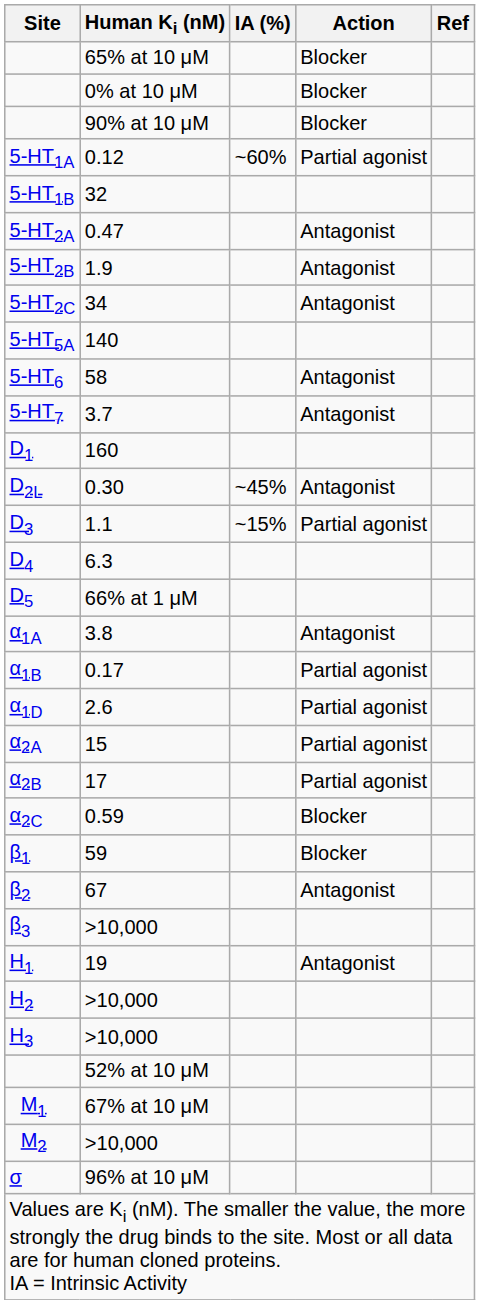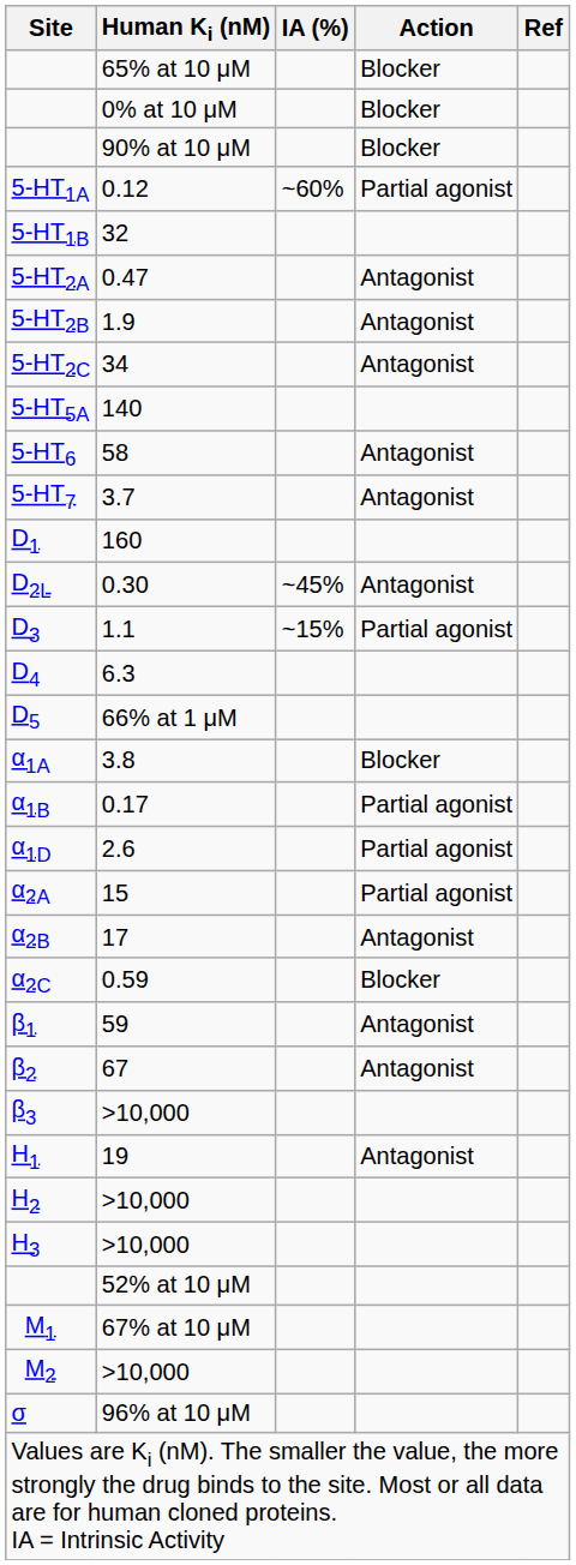 <table class="wikitable floatright" style="font-size:small;">
 <tr>
 <th>Site</th>
 <th>Human K<sub>i</sub> (nM)</th>
 <th>IA (%)</th>
 <th>Action</th>
 <th>Ref</th>
 </tr>
 <tr>
 <td></td>
 <td>65% at 10 μM</td>
 <td></td>
 <td>Blocker</td>
 <td></td>
 </tr>
 <tr>
 <td></td>
 <td>0% at 10 μM</td>
 <td></td>
 <td>Blocker</td>
 <td></td>
 </tr>
 <tr>
 <td></td>
 <td>90% at 10 μM</td>
 <td></td>
 <td>Blocker</td>
 <td></td>
 </tr>
 <tr>
 <td><a href='#'>5-HT<sub>1A</sub></a></td>
 <td>0.12</td>
 <td>~60%</td>
 <td>Partial agonist</td>
 <td></td>
 </tr>
 <tr>
 <td><a href='#'>5-HT<sub>1B</sub></a></td>
 <td>32</td>
 <td></td>
 <td></td>
 <td></td>
 </tr>
 <tr>
 <td><a href='#'>5-HT<sub>2A</sub></a></td>
 <td>0.47</td>
 <td></td>
 <td>Antagonist</td>
 <td></td>
 </tr>
 <tr>
 <td><a href='#'>5-HT<sub>2B</sub></a></td>
 <td>1.9</td>
 <td></td>
 <td>Antagonist</td>
 <td></td>
 </tr>
 <tr>
 <td><a href='#'>5-HT<sub>2C</sub></a></td>
 <td>34</td>
 <td></td>
 <td>Antagonist</td>
 <td></td>
 </tr>
 <tr>
 <td><a href='#'>5-HT<sub>5A</sub></a></td>
 <td>140</td>
 <td></td>
 <td></td>
 <td></td>
 </tr>
 <tr>
 <td><a href='#'>5-HT<sub>6</sub></a></td>
 <td>58</td>
 <td></td>
 <td>Antagonist</td>
 <td></td>
 </tr>
 <tr>
 <td><a href='#'>5-HT<sub>7</sub></a></td>
 <td>3.7</td>
 <td></td>
 <td>Antagonist</td>
 <td></td>
 </tr>
 <tr>
 <td><a href='#'>D<sub>1</sub></a></td>
 <td>160</td>
 <td></td>
 <td></td>
 <td></td>
 </tr>
 <tr>
 <td><a href='#'>D<sub>2L</sub></a></td>
 <td>0.30</td>
 <td>~45%</td>
 <td>Antagonist</td>
 <td></td>
 </tr>
 <tr>
 <td><a href='#'>D<sub>3</sub></a></td>
 <td>1.1</td>
 <td>~15%</td>
 <td>Partial agonist</td>
 <td></td>
 </tr>
 <tr>
 <td><a href='#'>D<sub>4</sub></a></td>
 <td>6.3</td>
 <td></td>
 <td></td>
 <td></td>
 </tr>
 <tr>
 <td><a href='#'>D<sub>5</sub></a></td>
 <td>66% at 1 μM</td>
 <td></td>
 <td></td>
 <td></td>
 </tr>
 <tr>
 <td><a href='#'>α<sub>1A</sub></a></td>
 <td>3.8</td>
 <td></td>
-<td>Antagonist</td>
+<td>Blocker</td>
 <td></td>
 </tr>
 <tr>
 <td><a href='#'>α<sub>1B</sub></a></td>
 <td>0.17</td>
 <td></td>
 <td>Partial agonist</td>
 <td></td>
 </tr>
 <tr>
 <td><a href='#'>α<sub>1D</sub></a></td>
 <td>2.6</td>
 <td></td>
 <td>Partial agonist</td>
 <td></td>
 </tr>
 <tr>
 <td><a href='#'>α<sub>2A</sub></a></td>
 <td>15</td>
 <td></td>
 <td>Partial agonist</td>
 <td></td>
 </tr>
 <tr>
 <td><a href='#'>α<sub>2B</sub></a></td>
 <td>17</td>
 <td></td>
-<td>Partial agonist</td>
+<td>Antagonist</td>
 <td></td>
 </tr>
 <tr>
 <td><a href='#'>α<sub>2C</sub></a></td>
 <td>0.59</td>
 <td></td>
 <td>Blocker</td>
 <td></td>
 </tr>
 <tr>
 <td><a href='#'>β<sub>1</sub></a></td>
 <td>59</td>
 <td></td>
-<td>Blocker</td>
+<td>Antagonist</td>
 <td></td>
 </tr>
 <tr>
 <td><a href='#'>β<sub>2</sub></a></td>
 <td>67</td>
 <td></td>
 <td>Antagonist</td>
 <td></td>
 </tr>
 <tr>
 <td><a href='#'>β<sub>3</sub></a></td>
 <td>>10,000</td>
 <td></td>
 <td></td>
 <td></td>
 </tr>
 <tr>
 <td><a href='#'>H<sub>1</sub></a></td>
 <td>19</td>
 <td></td>
 <td>Antagonist</td>
 <td></td>
 </tr>
 <tr>
 <td><a href='#'>H<sub>2</sub></a></td>
 <td>>10,000</td>
 <td></td>
 <td></td>
 <td></td>
 </tr>
 <tr>
 <td><a href='#'>H<sub>3</sub></a></td>
 <td>>10,000</td>
 <td></td>
 <td></td>
 <td></td>
 </tr>
 <tr>
 <td></td>
 <td>52% at 10 μM</td>
 <td></td>
 <td></td>
 <td></td>
 </tr>
 <tr>
 <td>  <a href='#'>M<sub>1</sub></a></td>
 <td>67% at 10 μM</td>
 <td></td>
 <td></td>
 <td></td>
 </tr>
 <tr>
 <td>  <a href='#'>M<sub>2</sub></a></td>
 <td>>10,000</td>
 <td></td>
 <td></td>
 <td></td>
 </tr>
 <tr>
 <td><a href='#'>σ</a></td>
 <td>96% at 10 μM</td>
 <td></td>
 <td></td>
 <td></td>
 </tr>
 <tr class="sortbottom">
 <td colspan="5" style="width: 1px;">Values are K<sub>i</sub> (nM). The smaller the value, the more strongly the drug binds to the site. Most or all data are for human cloned proteins.<br>IA = Intrinsic Activity</td>
 </tr>
 </table>
